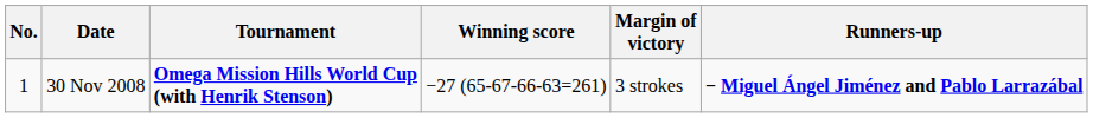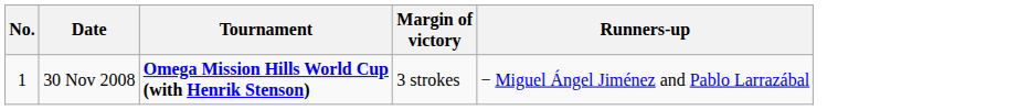 <table class="wikitable" style="font-size:95%;">
 <tr>
 <th>No.</th>
 <th>Date</th>
 <th>Tournament</th>
-<th>Winning score</th>
 <th>Margin of<br>victory</th>
 <th>Runners-up</th>
 </tr>
 <tr>
 <td align=center>1</td>
 <td align=right>30 Nov 2008</td>
 <td><strong><a href='#'>Omega Mission Hills World Cup</a><br>(with  <a href='#'>Henrik Stenson</a>)</strong></td>
-<td>−27 (65-67-66-63=261)</td>
 <td>3 strokes</td>
-<td><strong> − <a href='#'>Miguel Ángel Jiménez</a> and <a href='#'>Pablo Larrazábal</a></strong></td>
+<td> − <a href='#'>Miguel Ángel Jiménez</a> and <a href='#'>Pablo Larrazábal</a></td>
 </tr>
 </table>
